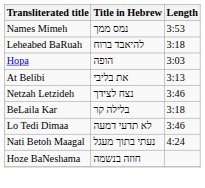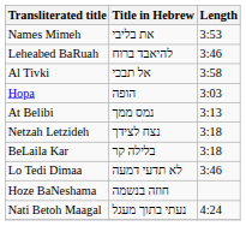 <table class="wikitable">
 <tr>
 <th>Transliterated title</th>
 <th>Title in Hebrew</th>
 <th>Length</th>
 </tr>
 <tr>
 <td>Names Mimeh</td>
-<td>נמס ממך</td>
+<td>את בליבי</td>
 <td>3:53</td>
 </tr>
 <tr>
 <td>Leheabed BaRuah</td>
 <td>להיאבד ברוח</td>
-<td>3:18</td>
+<td>3:46</td>
+</tr>
+<tr>
+<td>Al Tivki</td>
+<td>אל תבכי</td>
+<td>3:58</td>
 </tr>
 <tr>
 <td><a href='#'>Hopa</a></td>
 <td>הופה</td>
 <td>3:03</td>
 </tr>
 <tr>
 <td>At Belibi</td>
-<td>את בליבי</td>
+<td>נמס ממך</td>
 <td>3:13</td>
 </tr>
 <tr>
 <td>Netzah Letzideh</td>
 <td>נצח לצידך</td>
-<td>3:46</td>
+<td>3:18</td>
 </tr>
 <tr>
 <td>BeLaila Kar</td>
 <td>בלילה קר</td>
 <td>3:18</td>
 </tr>
 <tr>
 <td>Lo Tedi Dimaa</td>
 <td>לא תדעי דמעה</td>
 <td>3:46</td>
 </tr>
 <tr>
+<td>Hoze BaNeshama</td>
+<td>חוזה בנשמה</td>
+<td></td>
+</tr>
+<tr>
 <td>Nati Betoh Maagal</td>
 <td>נעתי בתוך מעגל</td>
 <td>4:24</td>
 </tr>
 <tr>
-<td>Hoze BaNeshama</td>
-<td>חוזה בנשמה</td>
-<td></td>
-</tr>
-<tr>
 </tr>
 </table>
